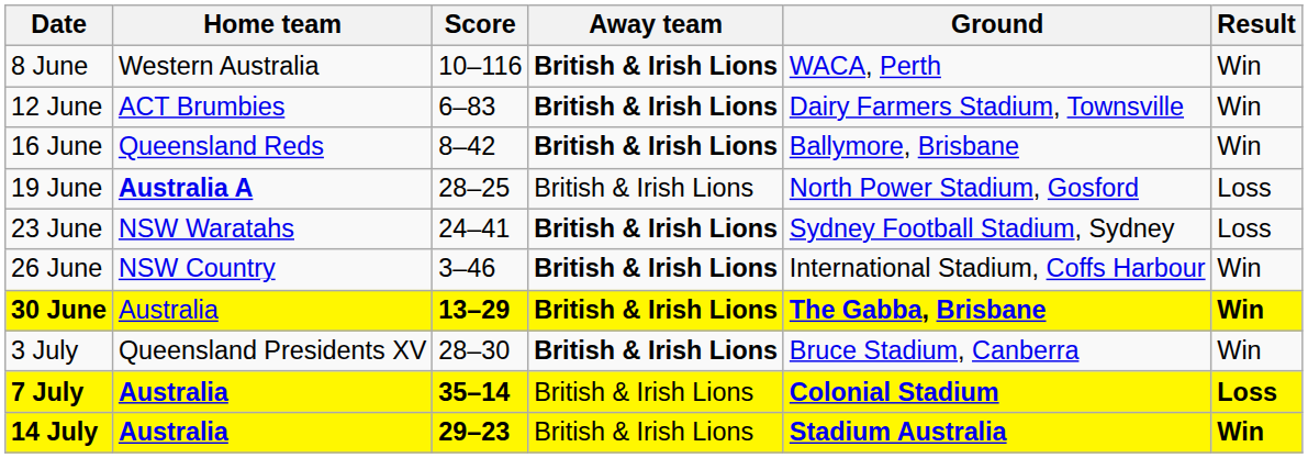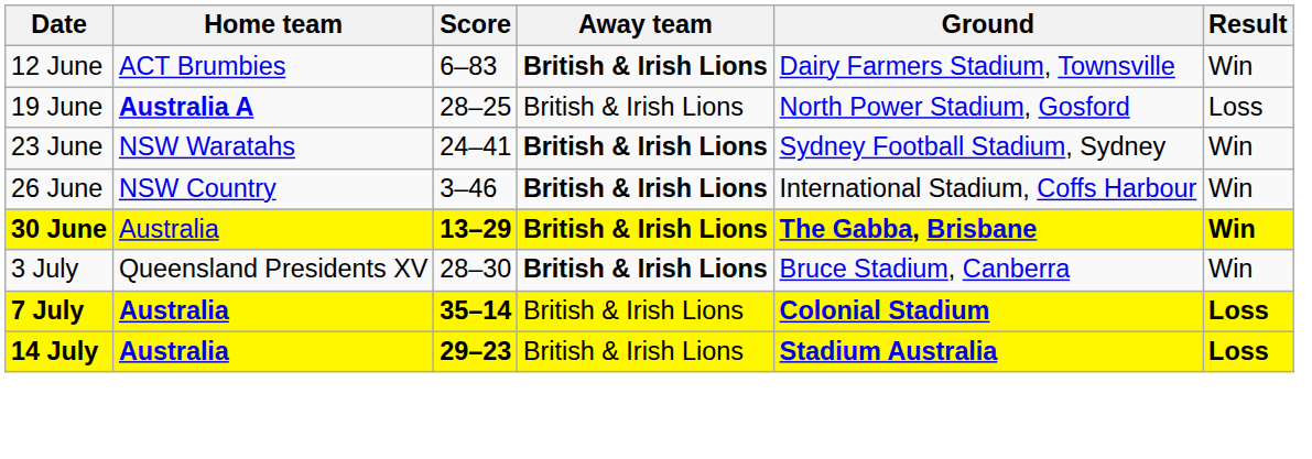 <table class="wikitable">
 <tr>
 <th>Date</th>
 <th>Home team</th>
 <th>Score</th>
 <th>Away team</th>
 <th>Ground</th>
 <th>Result</th>
 </tr>
 <tr>
-<td>8 June</td>
-<td>Western Australia</td>
-<td>10–116</td>
-<td><strong>British & Irish Lions</strong></td>
-<td><a href='#'>WACA</a>, <a href='#'>Perth</a></td>
-<td>Win</td>
-</tr>
-<tr>
 <td>12 June</td>
 <td><a href='#'>ACT Brumbies</a></td>
 <td>6–83</td>
 <td><strong>British & Irish Lions</strong></td>
 <td><a href='#'>Dairy Farmers Stadium</a>, <a href='#'>Townsville</a></td>
-<td>Win</td>
-</tr>
-<tr>
-<td>16 June</td>
-<td><a href='#'>Queensland Reds</a></td>
-<td>8–42</td>
-<td><strong>British & Irish Lions</strong></td>
-<td><a href='#'>Ballymore</a>, <a href='#'>Brisbane</a></td>
 <td>Win</td>
 </tr>
 <tr>
 <td>19 June</td>
 <td><strong><a href='#'>Australia A</a></strong></td>
 <td>28–25</td>
 <td>British & Irish Lions</td>
 <td><a href='#'>North Power Stadium</a>, <a href='#'>Gosford</a></td>
 <td>Loss</td>
 </tr>
 <tr>
 <td>23 June</td>
 <td><a href='#'>NSW Waratahs</a></td>
 <td>24–41</td>
 <td><strong>British & Irish Lions</strong></td>
 <td><a href='#'>Sydney Football Stadium</a>, Sydney</td>
-<td>Loss</td>
+<td>Win</td>
 </tr>
 <tr>
 <td>26 June</td>
 <td><a href='#'>NSW Country</a></td>
 <td>3–46</td>
 <td><strong>British & Irish Lions</strong></td>
 <td>International Stadium, <a href='#'>Coffs Harbour</a></td>
 <td>Win</td>
 </tr>
 <tr bgcolor="#FFF700">
 <td><strong>30 June</strong></td>
 <td><a href='#'>Australia</a></td>
 <td><strong>13–29</strong></td>
 <td><strong>British & Irish Lions</strong></td>
 <td><strong><a href='#'>The Gabba</a>, <a href='#'>Brisbane</a></strong></td>
 <td><strong>Win</strong></td>
 </tr>
 <tr>
 <td>3 July</td>
 <td>Queensland Presidents XV</td>
 <td>28–30</td>
 <td><strong>British & Irish Lions</strong></td>
 <td><a href='#'>Bruce Stadium</a>, <a href='#'>Canberra</a></td>
 <td>Win</td>
 </tr>
 <tr bgcolor="#FFF700">
 <td><strong>7 July</strong></td>
 <td><strong><a href='#'>Australia</a></strong></td>
 <td><strong>35–14</strong></td>
 <td>British & Irish Lions</td>
 <td><strong><a href='#'>Colonial Stadium</a></strong></td>
 <td><strong>Loss</strong></td>
 </tr>
 <tr bgcolor="#FFF700">
 <td><strong>14 July</strong></td>
 <td><strong><a href='#'>Australia</a></strong></td>
 <td><strong>29–23</strong></td>
 <td>British & Irish Lions</td>
 <td><strong><a href='#'>Stadium Australia</a></strong></td>
-<td><strong>Win</strong></td>
+<td><strong>Loss</strong></td>
 </tr>
 </table>
